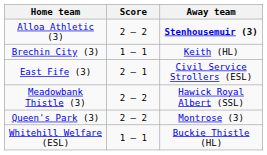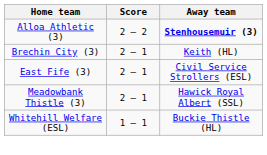 <table class="wikitable" style="text-align: center">
 <tr>
 <th width=140>Home team</th>
 <th width=70>Score</th>
 <th width=140>Away team</th>
 </tr>
 <tr>
 <td><a href='#'>Alloa Athletic</a> (3)</td>
 <td>2 – 2</td>
 <td><strong><a href='#'>Stenhousemuir</a> (3)</strong></td>
 </tr>
 <tr>
 <td><a href='#'>Brechin City</a> (3)</td>
-<td>1 – 1</td>
+<td>2 – 1</td>
 <td><a href='#'>Keith</a> (HL)</td>
 </tr>
 <tr>
 <td><a href='#'>East Fife</a> (3)</td>
 <td>2 – 1</td>
 <td><a href='#'>Civil Service Strollers</a> (ESL)</td>
 </tr>
 <tr>
 <td><a href='#'>Meadowbank Thistle</a> (3)</td>
-<td>2 – 2</td>
+<td>2 – 1</td>
 <td><a href='#'>Hawick Royal Albert</a> (SSL)</td>
-</tr>
-<tr>
-<td><a href='#'>Queen's Park</a> (3)</td>
-<td>2 – 2</td>
-<td><a href='#'>Montrose</a> (3)</td>
 </tr>
 <tr>
 <td><a href='#'>Whitehill Welfare</a> (ESL)</td>
 <td>1 – 1</td>
 <td><a href='#'>Buckie Thistle</a> (HL)</td>
 </tr>
 </table>
